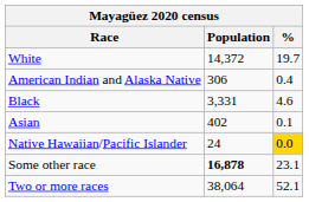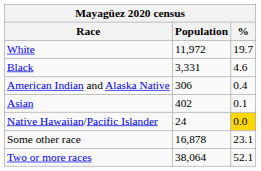 <table class="wikitable floatleft">
 <tr>
 <th colspan=3>Mayagüez 2020 census</th>
 </tr>
 <tr>
 <th>Race</th>
 <th>Population</th>
 <th>%</th>
 </tr>
 <tr>
 <td><a href='#'>White</a></td>
-<td>14,372</td>
+<td>11,972</td>
 <td>19.7</td>
+</tr>
+<tr>
+<td><a href='#'>Black</a></td>
+<td>3,331</td>
+<td>4.6</td>
 </tr>
 <tr>
 <td><a href='#'>American Indian</a> and <a href='#'>Alaska Native</a></td>
 <td>306</td>
 <td>0.4</td>
-</tr>
-<tr>
-<td><a href='#'>Black</a></td>
-<td>3,331</td>
-<td>4.6</td>
 </tr>
 <tr>
 <td><a href='#'>Asian</a></td>
 <td>402</td>
 <td>0.1</td>
 </tr>
 <tr>
 <td><a href='#'>Native Hawaiian</a>/<a href='#'>Pacific Islander</a></td>
 <td>24</td>
 <td style="background: gold;">0.0</td>
 </tr>
 <tr>
 <td>Some other race</td>
-<td><strong>16,878</strong></td>
+<td>16,878</td>
 <td>23.1</td>
 </tr>
 <tr>
 <td><a href='#'>Two or more races</a></td>
 <td>38,064</td>
 <td>52.1</td>
 </tr>
 </table>
